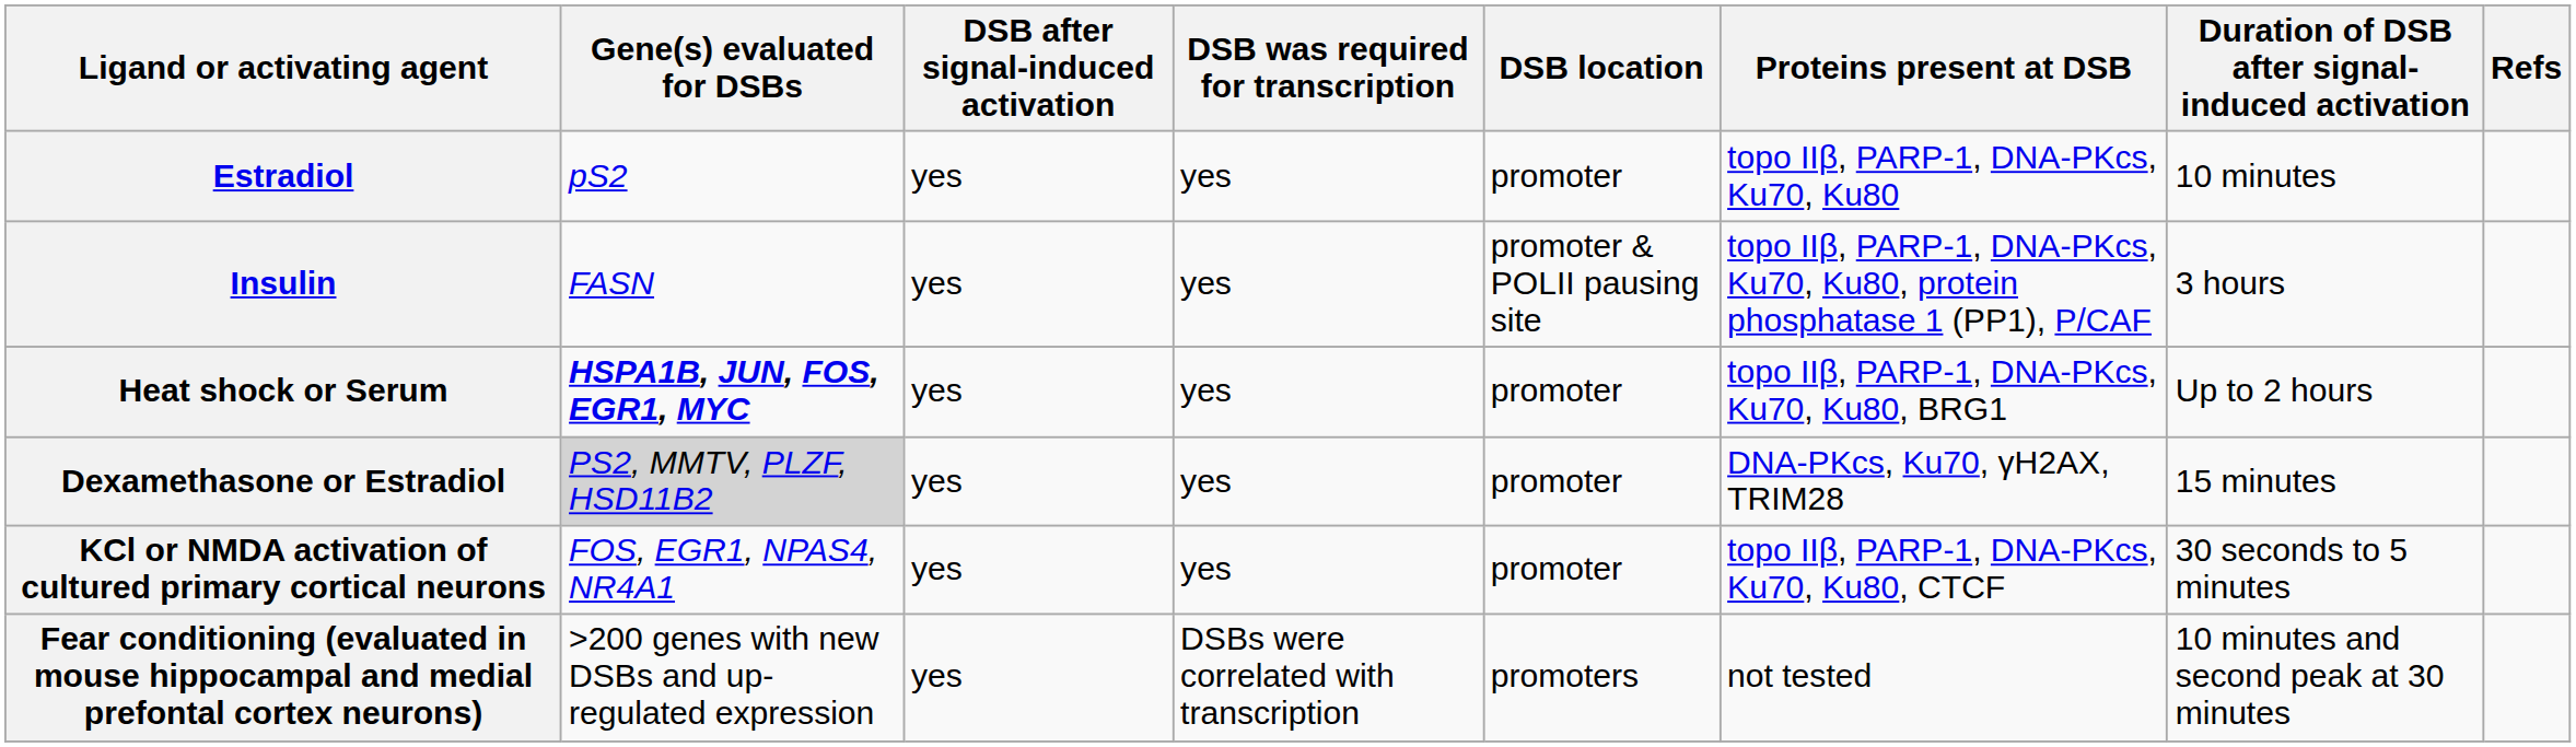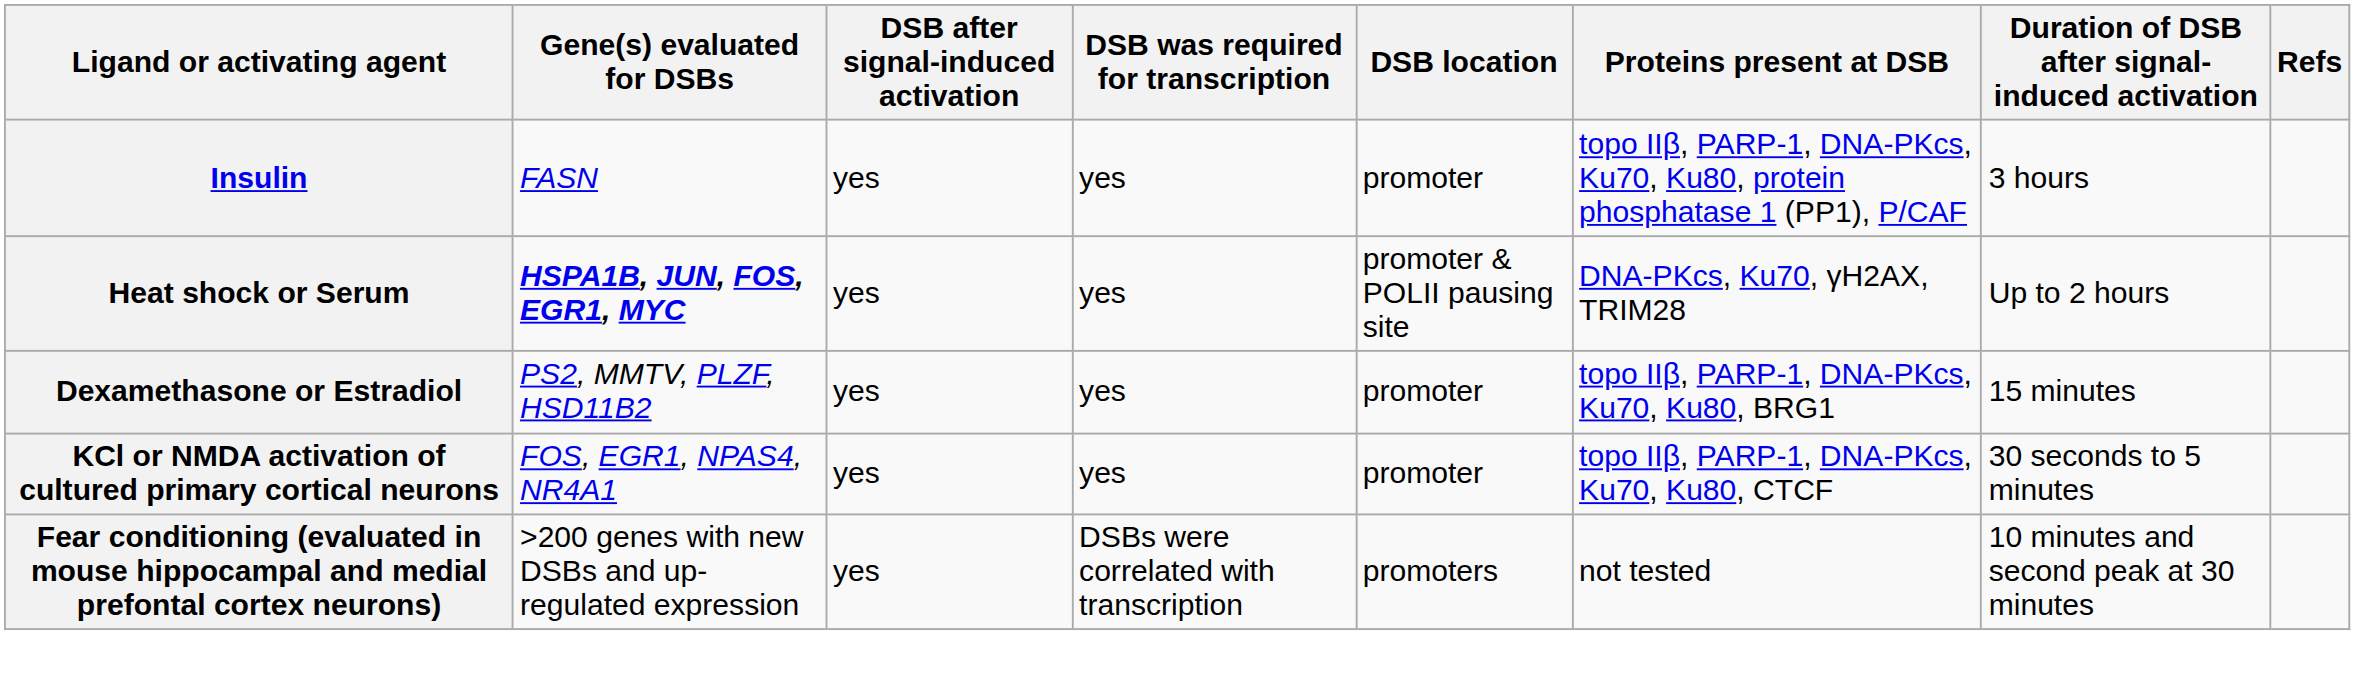 <table class="wikitable sortable">
 <tr>
 <th>Ligand or activating agent</th>
 <th>Gene(s) evaluated for DSBs</th>
 <th>DSB after signal-induced activation</th>
 <th>DSB was required for transcription</th>
 <th>DSB location</th>
 <th>Proteins present at DSB</th>
 <th>Duration of DSB after signal-induced activation</th>
 <th>Refs</th>
 </tr>
 <tr>
-<th><a href='#'>Estradiol</a></th>
-<td><em><a href='#'>pS2</a></em></td>
-<td>yes</td>
-<td>yes</td>
-<td>promoter</td>
-<td><a href='#'>topo IIβ</a>, <a href='#'>PARP-1</a>, <a href='#'>DNA-PKcs</a>, <a href='#'>Ku70</a>, <a href='#'>Ku80</a></td>
-<td>10 minutes</td>
-<td></td>
-</tr>
-<tr>
 <th><a href='#'>Insulin</a></th>
 <td><em><a href='#'>FASN</a></em></td>
 <td>yes</td>
 <td>yes</td>
-<td>promoter & POLII pausing site</td>
+<td>promoter</td>
 <td><a href='#'>topo IIβ</a>, <a href='#'>PARP-1</a>, <a href='#'>DNA-PKcs</a>, <a href='#'>Ku70</a>, <a href='#'>Ku80</a>, <a href='#'>protein phosphatase 1</a> (PP1), <a href='#'>P/CAF</a></td>
 <td>3 hours</td>
 <td></td>
 </tr>
 <tr>
 <th>Heat shock or Serum</th>
 <td><strong><em><a href='#'>HSPA1B</a>, <a href='#'>JUN</a>, <a href='#'>FOS</a>, <a href='#'>EGR1</a>, <a href='#'>MYC</a></em></strong></td>
 <td>yes</td>
 <td>yes</td>
-<td>promoter</td>
-<td><a href='#'>topo IIβ</a>, <a href='#'>PARP-1</a>, <a href='#'>DNA-PKcs</a>, <a href='#'>Ku70</a>, <a href='#'>Ku80</a>, BRG1</td>
+<td>promoter & POLII pausing site</td>
+<td><a href='#'>DNA-PKcs</a>, <a href='#'>Ku70</a>,  γH2AX, TRIM28</td>
 <td>Up to 2 hours</td>
 <td></td>
 </tr>
 <tr>
 <th>Dexamethasone or Estradiol</th>
-<td style="background: lightgrey;"><em><a href='#'>PS2</a>, MMTV, <a href='#'>PLZF</a>, <a href='#'>HSD11B2</a></em></td>
+<td><em><a href='#'>PS2</a>, MMTV, <a href='#'>PLZF</a>, <a href='#'>HSD11B2</a></em></td>
 <td>yes</td>
 <td>yes</td>
 <td>promoter</td>
-<td><a href='#'>DNA-PKcs</a>, <a href='#'>Ku70</a>,  γH2AX, TRIM28</td>
+<td><a href='#'>topo IIβ</a>, <a href='#'>PARP-1</a>, <a href='#'>DNA-PKcs</a>, <a href='#'>Ku70</a>, <a href='#'>Ku80</a>, BRG1</td>
 <td>15 minutes</td>
 <td></td>
 </tr>
 <tr>
 <th>KCl or  NMDA activation of cultured primary cortical neurons</th>
 <td><em><a href='#'>FOS</a>, <a href='#'>EGR1</a>, <a href='#'>NPAS4</a>, <a href='#'>NR4A1</a></em></td>
 <td>yes</td>
 <td>yes</td>
 <td>promoter</td>
 <td><a href='#'>topo IIβ</a>, <a href='#'>PARP-1</a>, <a href='#'>DNA-PKcs</a>, <a href='#'>Ku70</a>, <a href='#'>Ku80</a>, CTCF</td>
 <td>30 seconds to 5 minutes</td>
 <td></td>
 </tr>
 <tr>
 <th>Fear conditioning (evaluated in mouse hippocampal and medial prefontal cortex neurons)</th>
 <td>>200 genes with new DSBs and up-regulated expression</td>
 <td>yes</td>
 <td>DSBs were correlated with transcription</td>
 <td>promoters</td>
 <td>not tested</td>
 <td>10 minutes and second peak at 30 minutes</td>
 <td></td>
 </tr>
 </table>
